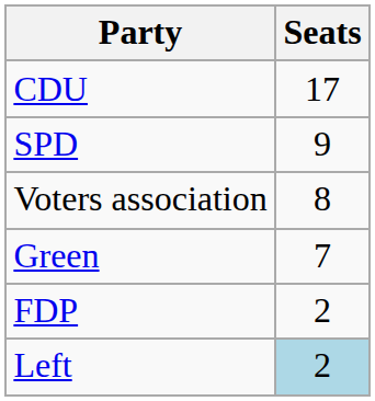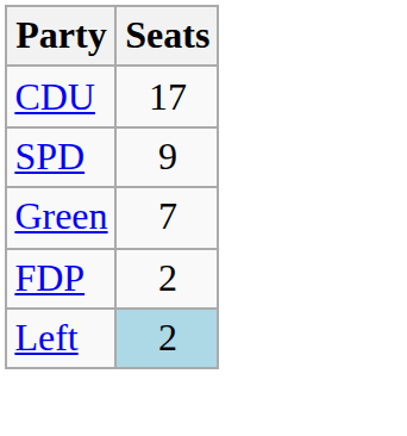 <table class="wikitable">
 <tr>
 <th>Party</th>
 <th>Seats</th>
 </tr>
 <tr>
 <td><a href='#'>CDU</a></td>
 <td align="center">17</td>
 </tr>
 <tr>
 <td><a href='#'>SPD</a></td>
 <td align="center">9</td>
 </tr>
 <tr>
-<td>Voters association</td>
-<td align="center">8</td>
-</tr>
-<tr>
 <td><a href='#'>Green</a></td>
 <td align="center">7</td>
 </tr>
 <tr>
 <td><a href='#'>FDP</a></td>
 <td align="center">2</td>
 </tr>
 <tr>
 <td><a href='#'>Left</a></td>
 <td align="center" style="background: lightblue;">2</td>
 </tr>
 </table>
